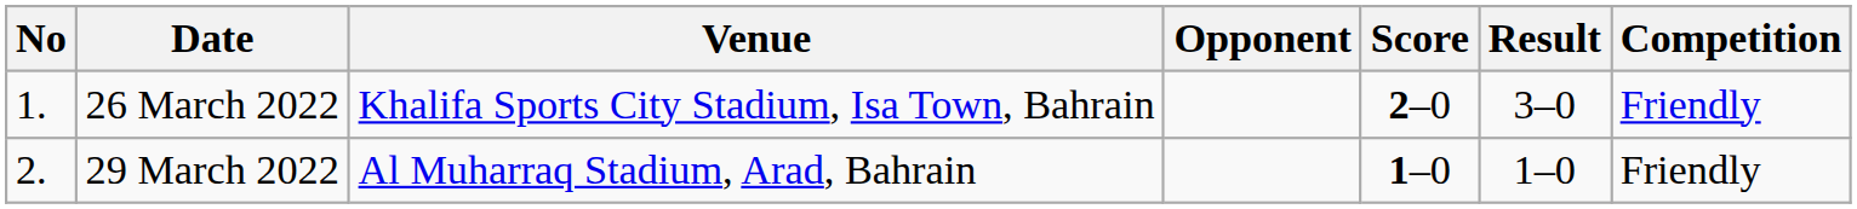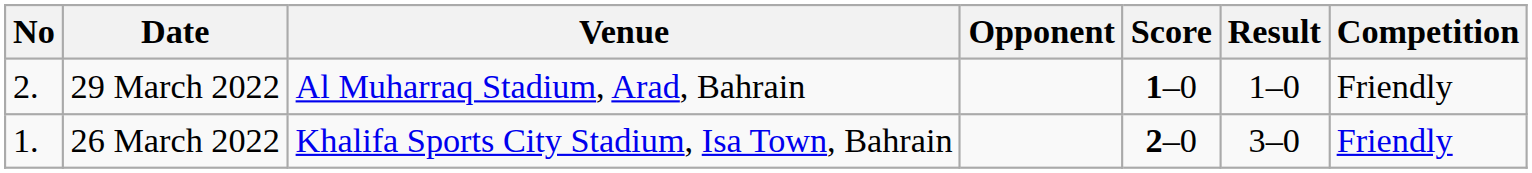 <table class="wikitable" style="font-size:100%;">
 <tr>
 <th>No</th>
 <th>Date</th>
 <th>Venue</th>
 <th>Opponent</th>
 <th>Score</th>
 <th>Result</th>
 <th>Competition</th>
 </tr>
 <tr>
+<td>2.</td>
+<td>29 March 2022</td>
+<td><a href='#'>Al Muharraq Stadium</a>, <a href='#'>Arad</a>, Bahrain</td>
+<td></td>
+<td align=center><strong>1</strong>–0</td>
+<td align=center>1–0</td>
+<td>Friendly</td>
+</tr>
+<tr>
 <td>1.</td>
 <td>26 March 2022</td>
 <td><a href='#'>Khalifa Sports City Stadium</a>, <a href='#'>Isa Town</a>, Bahrain</td>
 <td></td>
 <td align=center><strong>2</strong>–0</td>
 <td align=center>3–0</td>
 <td><a href='#'>Friendly</a></td>
 </tr>
-<tr>
-<td>2.</td>
-<td>29 March 2022</td>
-<td><a href='#'>Al Muharraq Stadium</a>, <a href='#'>Arad</a>, Bahrain</td>
-<td></td>
-<td align=center><strong>1</strong>–0</td>
-<td align=center>1–0</td>
-<td>Friendly</td>
-</tr>
 </table>
